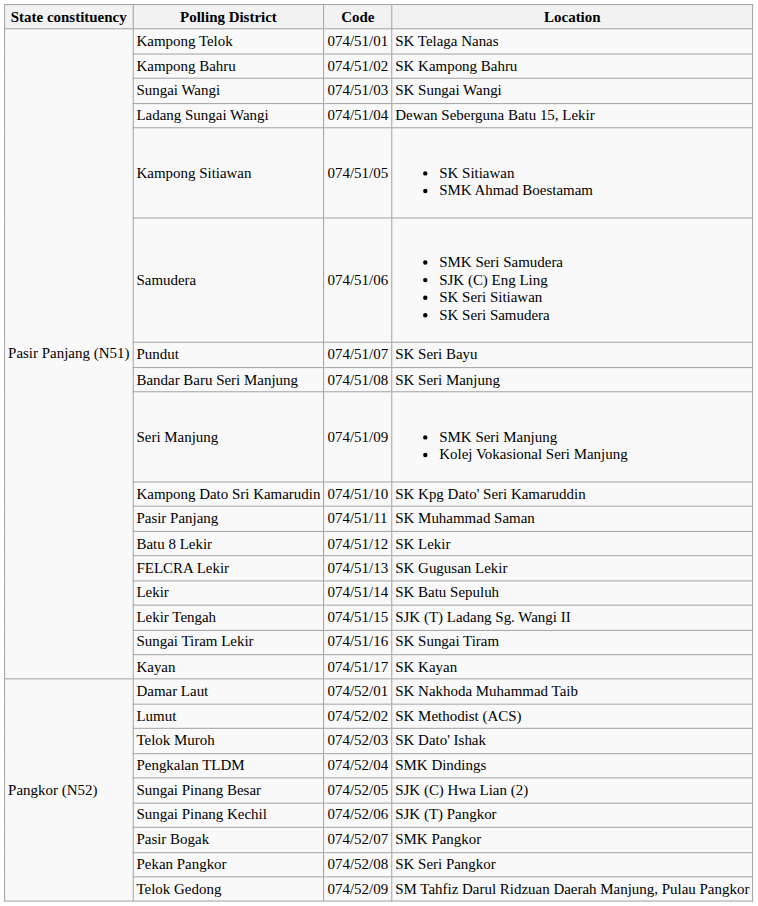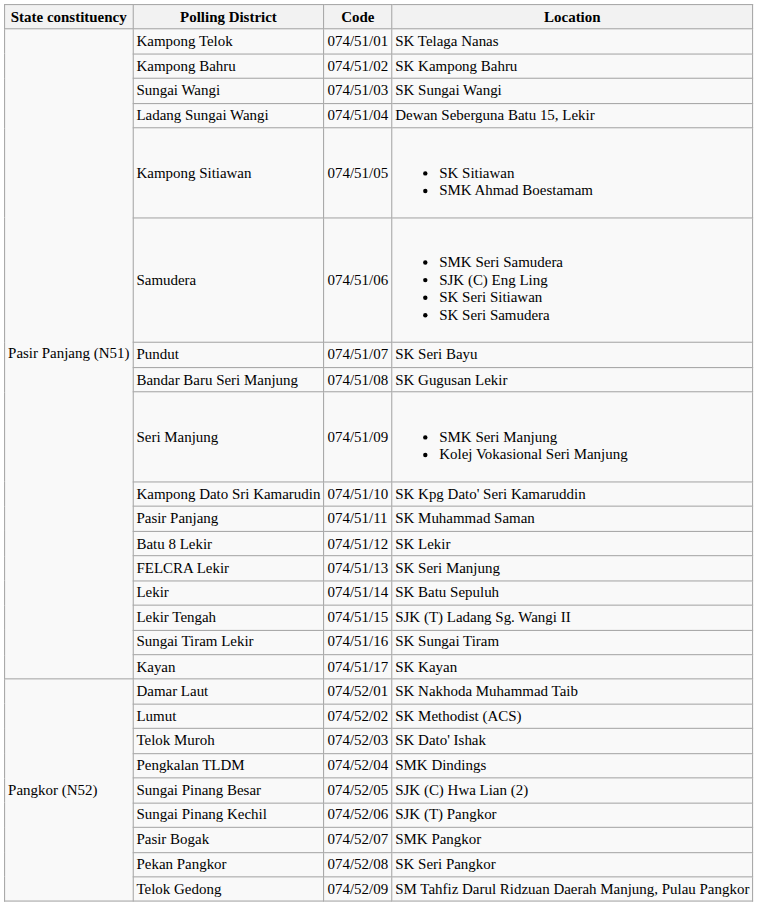 <table class="wikitable sortable mw-collapsible" style="white-space:nowrap;font-size:85%">
 <tr>
 <th>State constituency</th>
 <th>Polling District</th>
 <th>Code</th>
 <th>Location</th>
 </tr>
 <tr>
 <td rowspan="17">Pasir Panjang (N51)</td>
 <td>Kampong Telok</td>
 <td>074/51/01</td>
 <td>SK Telaga Nanas</td>
 </tr>
 <tr>
 <td>Kampong Bahru</td>
 <td>074/51/02</td>
 <td>SK Kampong Bahru</td>
 </tr>
 <tr>
 <td>Sungai Wangi</td>
 <td>074/51/03</td>
 <td>SK Sungai Wangi</td>
 </tr>
 <tr>
 <td>Ladang Sungai Wangi</td>
 <td>074/51/04</td>
 <td>Dewan Seberguna Batu 15, Lekir</td>
 </tr>
 <tr>
 <td>Kampong Sitiawan</td>
 <td>074/51/05</td>
 <td><br><ul><li>SK Sitiawan</li><li>SMK Ahmad Boestamam</li></ul></td>
 </tr>
 <tr>
 <td>Samudera</td>
 <td>074/51/06</td>
 <td><br><ul><li>SMK Seri Samudera</li><li>SJK (C) Eng Ling</li><li>SK Seri Sitiawan</li><li>SK Seri Samudera</li></ul></td>
 </tr>
 <tr>
 <td>Pundut</td>
 <td>074/51/07</td>
 <td>SK Seri Bayu</td>
 </tr>
 <tr>
 <td>Bandar Baru Seri Manjung</td>
 <td>074/51/08</td>
-<td>SK Seri Manjung</td>
+<td>SK Gugusan Lekir</td>
 </tr>
 <tr>
 <td>Seri Manjung</td>
 <td>074/51/09</td>
 <td><br><ul><li>SMK Seri Manjung</li><li>Kolej Vokasional Seri Manjung</li></ul></td>
 </tr>
 <tr>
 <td>Kampong Dato Sri Kamarudin</td>
 <td>074/51/10</td>
 <td>SK Kpg Dato' Seri Kamaruddin</td>
 </tr>
 <tr>
 <td>Pasir Panjang</td>
 <td>074/51/11</td>
 <td>SK Muhammad Saman</td>
 </tr>
 <tr>
 <td>Batu 8 Lekir</td>
 <td>074/51/12</td>
 <td>SK Lekir</td>
 </tr>
 <tr>
 <td>FELCRA Lekir</td>
 <td>074/51/13</td>
-<td>SK Gugusan Lekir</td>
+<td>SK Seri Manjung</td>
 </tr>
 <tr>
 <td>Lekir</td>
 <td>074/51/14</td>
 <td>SK Batu Sepuluh</td>
 </tr>
 <tr>
 <td>Lekir Tengah</td>
 <td>074/51/15</td>
 <td>SJK (T) Ladang Sg. Wangi II</td>
 </tr>
 <tr>
 <td>Sungai Tiram Lekir</td>
 <td>074/51/16</td>
 <td>SK Sungai Tiram</td>
 </tr>
 <tr>
 <td>Kayan</td>
 <td>074/51/17</td>
 <td>SK Kayan</td>
 </tr>
 <tr>
 <td rowspan="9">Pangkor (N52)</td>
 <td>Damar Laut</td>
 <td>074/52/01</td>
 <td>SK Nakhoda Muhammad Taib</td>
 </tr>
 <tr>
 <td>Lumut</td>
 <td>074/52/02</td>
 <td>SK Methodist (ACS)</td>
 </tr>
 <tr>
 <td>Telok Muroh</td>
 <td>074/52/03</td>
 <td>SK Dato' Ishak</td>
 </tr>
 <tr>
 <td>Pengkalan TLDM</td>
 <td>074/52/04</td>
 <td>SMK Dindings</td>
 </tr>
 <tr>
 <td>Sungai Pinang Besar</td>
 <td>074/52/05</td>
 <td>SJK (C) Hwa Lian (2)</td>
 </tr>
 <tr>
 <td>Sungai Pinang Kechil</td>
 <td>074/52/06</td>
 <td>SJK (T) Pangkor</td>
 </tr>
 <tr>
 <td>Pasir Bogak</td>
 <td>074/52/07</td>
 <td>SMK Pangkor</td>
 </tr>
 <tr>
 <td>Pekan Pangkor</td>
 <td>074/52/08</td>
 <td>SK Seri Pangkor</td>
 </tr>
 <tr>
 <td>Telok Gedong</td>
 <td>074/52/09</td>
 <td>SM Tahfiz Darul Ridzuan Daerah Manjung, Pulau Pangkor</td>
 </tr>
 </table>
